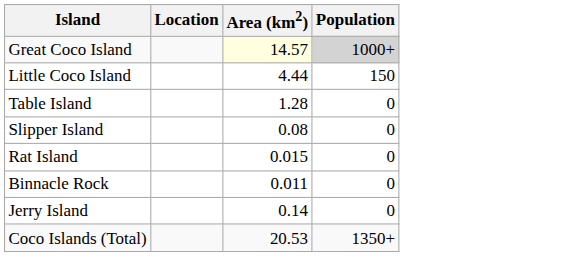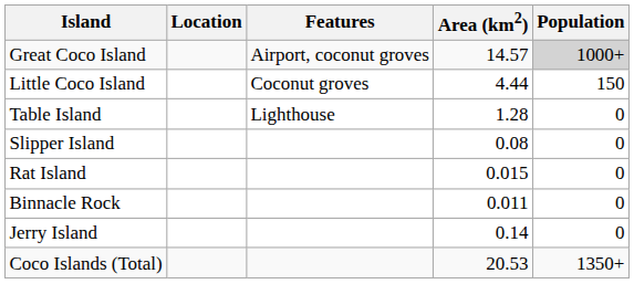 <table class="wikitable sortable">
 <tr>
 <th class="unsortable">Island</th>
 <th class="unsortable">Location</th>
+<th class="unsortable">Features</th>
 <th>Area (km<sup>2</sup>)</th>
 <th>Population</th>
 </tr>
 <tr>
 <td>Great Coco Island</td>
 <td></td>
-<td align="right" style="background: lightyellow;">14.57</td>
+<td>Airport, coconut groves</td>
+<td align="right">14.57</td>
 <td align="right" style="background: lightgrey;">1000+</td>
 </tr>
 <tr style="background:#FFFFFF;">
 <td>Little Coco Island</td>
 <td></td>
+<td>Coconut groves</td>
 <td align="right">4.44</td>
 <td align="right">150</td>
 </tr>
 <tr style="background:#FFFFFF;">
 <td>Table Island</td>
 <td></td>
+<td>Lighthouse</td>
 <td align="right">1.28</td>
 <td align="right">0</td>
 </tr>
 <tr style="background:#FFFFFF;">
 <td>Slipper Island</td>
+<td></td>
 <td></td>
 <td align="right">0.08</td>
 <td align="right">0</td>
 </tr>
 <tr style="background:#FFFFFF;">
 <td>Rat Island</td>
 <td></td>
+<td></td>
 <td align="right">0.015</td>
 <td align="right">0</td>
 </tr>
 <tr style="background:#FFFFFF;">
 <td>Binnacle Rock</td>
+<td></td>
 <td></td>
 <td align="right">0.011</td>
 <td align="right">0</td>
 </tr>
 <tr style="background:#FFFFFF;">
 <td>Jerry Island</td>
 <td></td>
+<td></td>
 <td align="right">0.14</td>
 <td align="right">0</td>
 </tr>
 <tr class="sortbottom">
 <td>Coco Islands (Total)</td>
 <td></td>
+<td></td>
 <td align="right">20.53</td>
 <td align="right">1350+</td>
 </tr>
 </table>
